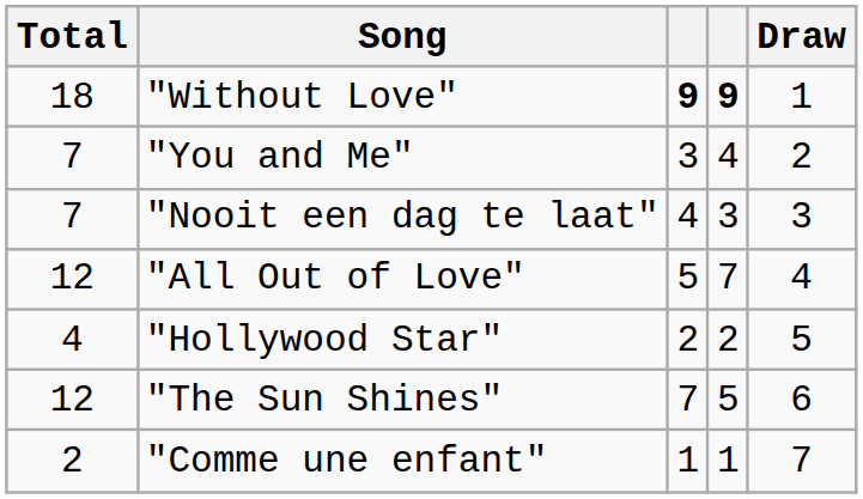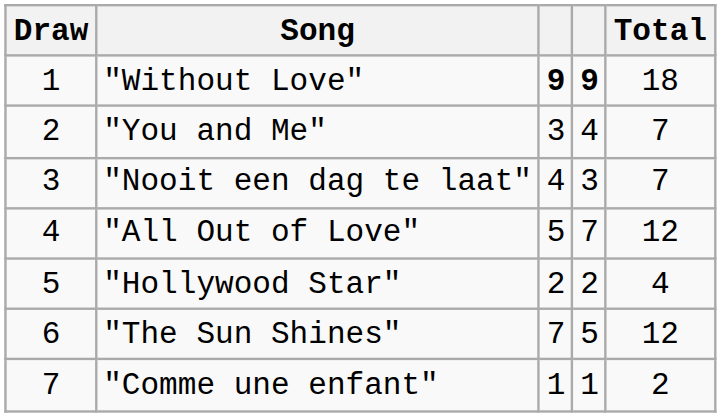 <table class="wikitable plainrowheaders" style="margin: 1em auto 1em auto; text-align:center;">
 <tr>
-<th>Total</th>
+<th>Draw</th>
 <th>Song</th>
 <th></th>
 <th></th>
-<th>Draw</th>
+<th>Total</th>
 </tr>
 <tr>
-<td>18</td>
+<td>1</td>
 <td align="left">"Without Love"</td>
 <td><strong>9</strong></td>
 <td><strong>9</strong></td>
-<td>1</td>
+<td>18</td>
+</tr>
+<tr>
+<td>2</td>
+<td align="left">"You and Me"</td>
+<td>3</td>
+<td>4</td>
+<td>7</td>
+</tr>
+<tr>
+<td>3</td>
+<td align="left">"Nooit een dag te laat"</td>
+<td>4</td>
+<td>3</td>
+<td>7</td>
+</tr>
+<tr>
+<td>4</td>
+<td align="left">"All Out of Love"</td>
+<td>5</td>
+<td>7</td>
+<td>12</td>
+</tr>
+<tr>
+<td>5</td>
+<td align="left">"Hollywood Star"</td>
+<td>2</td>
+<td>2</td>
+<td>4</td>
+</tr>
+<tr>
+<td>6</td>
+<td align="left">"The Sun Shines"</td>
+<td>7</td>
+<td>5</td>
+<td>12</td>
 </tr>
 <tr>
 <td>7</td>
-<td align="left">"You and Me"</td>
-<td>3</td>
-<td>4</td>
-<td>2</td>
-</tr>
-<tr>
-<td>7</td>
-<td align="left">"Nooit een dag te laat"</td>
-<td>4</td>
-<td>3</td>
-<td>3</td>
-</tr>
-<tr>
-<td>12</td>
-<td align="left">"All Out of Love"</td>
-<td>5</td>
-<td>7</td>
-<td>4</td>
-</tr>
-<tr>
-<td>4</td>
-<td align="left">"Hollywood Star"</td>
-<td>2</td>
-<td>2</td>
-<td>5</td>
-</tr>
-<tr>
-<td>12</td>
-<td align="left">"The Sun Shines"</td>
-<td>7</td>
-<td>5</td>
-<td>6</td>
-</tr>
-<tr>
-<td>2</td>
 <td align="left">"Comme une enfant"</td>
 <td>1</td>
 <td>1</td>
-<td>7</td>
+<td>2</td>
 </tr>
 </table>
